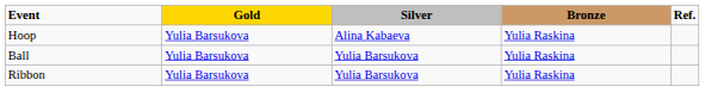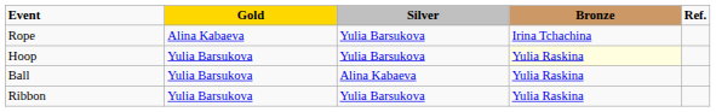 <table class="wikitable">
 <tr>
 <td style="width:12em;"><strong>Event</strong></td>
 <td style="text-align:center; background:gold; width:13em;"><strong>Gold</strong></td>
 <td style="text-align:center; background:silver; width:13em;"><strong>Silver</strong></td>
 <td style="text-align:center; background:#c96; width:13em;"><strong>Bronze</strong></td>
 <td style="width:1em;"><strong>Ref.</strong></td>
 </tr>
 <tr>
+<td>Rope</td>
+<td> <a href='#'>Alina Kabaeva</a></td>
+<td> <a href='#'>Yulia Barsukova</a></td>
+<td> <a href='#'>Irina Tchachina</a></td>
+<td></td>
+</tr>
+<tr>
 <td>Hoop</td>
 <td> <a href='#'>Yulia Barsukova</a></td>
-<td> <a href='#'>Alina Kabaeva</a></td>
-<td> <a href='#'>Yulia Raskina</a></td>
+<td> <a href='#'>Yulia Barsukova</a></td>
+<td style="background: lightyellow;"> <a href='#'>Yulia Raskina</a></td>
 <td></td>
 </tr>
 <tr>
 <td>Ball</td>
 <td> <a href='#'>Yulia Barsukova</a></td>
-<td> <a href='#'>Yulia Barsukova</a></td>
+<td> <a href='#'>Alina Kabaeva</a></td>
 <td> <a href='#'>Yulia Raskina</a></td>
 <td></td>
 </tr>
 <tr>
 <td>Ribbon</td>
 <td> <a href='#'>Yulia Barsukova</a></td>
 <td> <a href='#'>Yulia Barsukova</a></td>
 <td> <a href='#'>Yulia Raskina</a></td>
 <td></td>
 </tr>
 </table>
